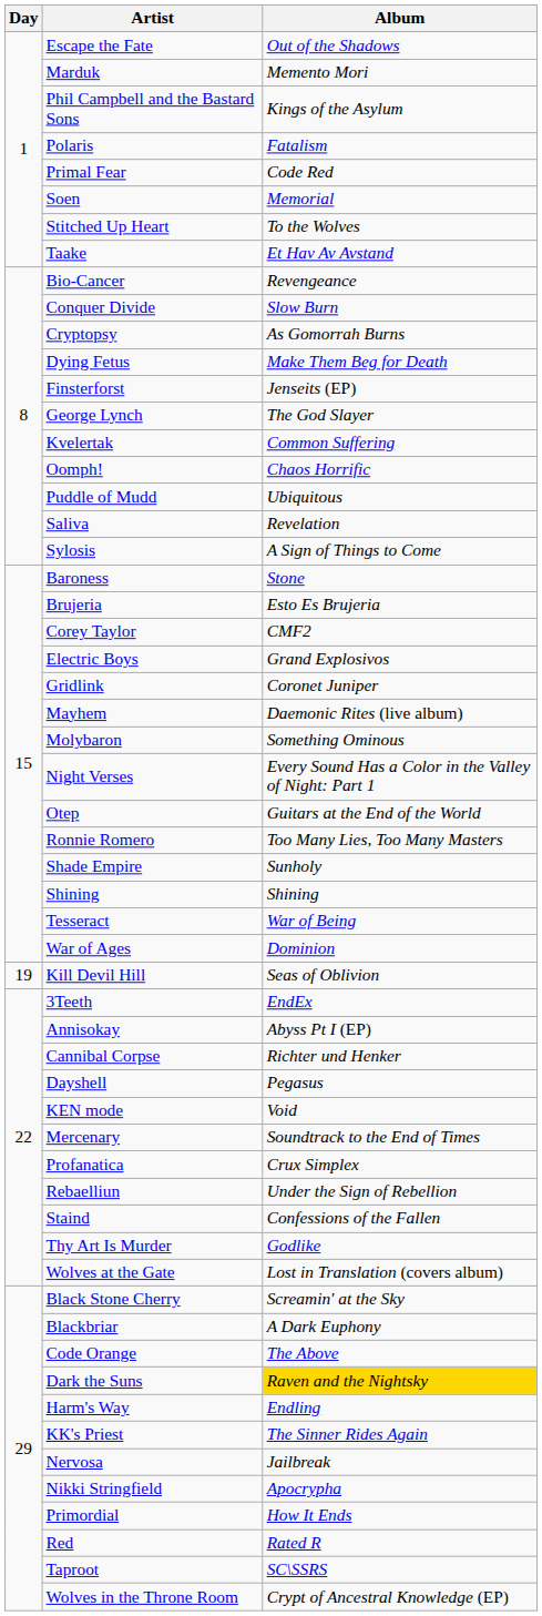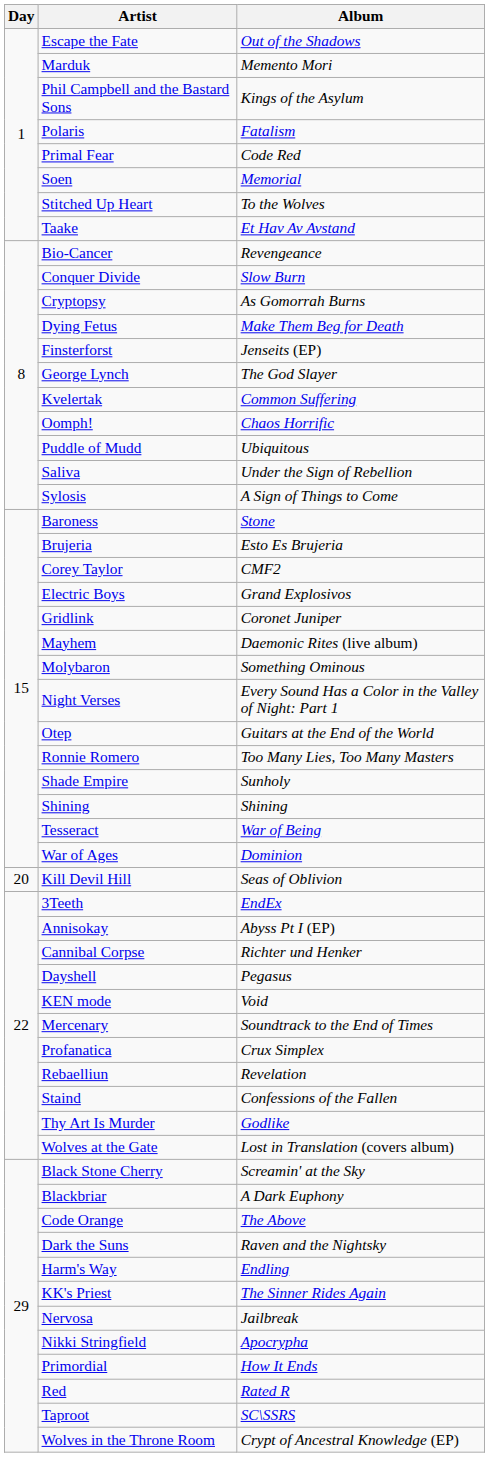 <table class="wikitable" id="table_September">
 <tr>
 <th style="width:20px;">Day</th>
 <th style="width:200px;">Artist</th>
 <th style="width:250px;">Album</th>
 </tr>
 <tr>
 <td style="text-align:center;" rowspan="8">1</td>
 <td><a href='#'>Escape the Fate</a></td>
 <td><em><a href='#'>Out of the Shadows</a></em></td>
 </tr>
 <tr>
 <td><a href='#'>Marduk</a></td>
 <td><em>Memento Mori</em></td>
 </tr>
 <tr>
 <td><a href='#'>Phil Campbell and the Bastard Sons</a></td>
 <td><em>Kings of the Asylum</em></td>
 </tr>
 <tr>
 <td><a href='#'>Polaris</a></td>
 <td><em><a href='#'>Fatalism</a></em></td>
 </tr>
 <tr>
 <td><a href='#'>Primal Fear</a></td>
 <td><em>Code Red</em></td>
 </tr>
 <tr>
 <td><a href='#'>Soen</a></td>
 <td><em><a href='#'>Memorial</a></em></td>
 </tr>
 <tr>
 <td><a href='#'>Stitched Up Heart</a></td>
 <td><em>To the Wolves</em></td>
 </tr>
 <tr>
 <td><a href='#'>Taake</a></td>
 <td><em><a href='#'>Et Hav Av Avstand</a></em></td>
 </tr>
 <tr>
 <td style="text-align:center;" rowspan="11">8</td>
 <td><a href='#'>Bio-Cancer</a></td>
 <td><em>Revengeance</em></td>
 </tr>
 <tr>
 <td><a href='#'>Conquer Divide</a></td>
 <td><em><a href='#'>Slow Burn</a></em></td>
 </tr>
 <tr>
 <td><a href='#'>Cryptopsy</a></td>
 <td><em>As Gomorrah Burns</em></td>
 </tr>
 <tr>
 <td><a href='#'>Dying Fetus</a></td>
 <td><em><a href='#'>Make Them Beg for Death</a></em></td>
 </tr>
 <tr>
 <td><a href='#'>Finsterforst</a></td>
 <td><em>Jenseits</em> (EP)</td>
 </tr>
 <tr>
 <td><a href='#'>George Lynch</a></td>
 <td><em>The God Slayer</em></td>
 </tr>
 <tr>
 <td><a href='#'>Kvelertak</a></td>
 <td><em><a href='#'>Common Suffering</a></em></td>
 </tr>
 <tr>
 <td><a href='#'>Oomph!</a></td>
 <td><em><a href='#'>Chaos Horrific</a></em></td>
 </tr>
 <tr>
 <td><a href='#'>Puddle of Mudd</a></td>
 <td><em>Ubiquitous</em></td>
 </tr>
 <tr>
 <td><a href='#'>Saliva</a></td>
-<td><em>Revelation</em></td>
+<td><em>Under the Sign of Rebellion</em></td>
 </tr>
 <tr>
 <td><a href='#'>Sylosis</a></td>
 <td><em>A Sign of Things to Come</em></td>
 </tr>
 <tr>
 <td style="text-align:center;" rowspan="14">15</td>
 <td><a href='#'>Baroness</a></td>
 <td><em><a href='#'>Stone</a></em></td>
 </tr>
 <tr>
 <td><a href='#'>Brujeria</a></td>
 <td><em>Esto Es Brujeria</em></td>
 </tr>
 <tr>
 <td><a href='#'>Corey Taylor</a></td>
 <td><em>CMF2</em></td>
 </tr>
 <tr>
 <td><a href='#'>Electric Boys</a></td>
 <td><em>Grand Explosivos</em></td>
 </tr>
 <tr>
 <td><a href='#'>Gridlink</a></td>
 <td><em>Coronet Juniper</em></td>
 </tr>
 <tr>
 <td><a href='#'>Mayhem</a></td>
 <td><em>Daemonic Rites</em> (live album)</td>
 </tr>
 <tr>
 <td><a href='#'>Molybaron</a></td>
 <td><em>Something Ominous</em></td>
 </tr>
 <tr>
 <td><a href='#'>Night Verses</a></td>
 <td><em>Every Sound Has a Color in the Valley of Night: Part 1</em></td>
 </tr>
 <tr>
 <td><a href='#'>Otep</a></td>
 <td><em>Guitars at the End of the World</em></td>
 </tr>
 <tr>
 <td><a href='#'>Ronnie Romero</a></td>
 <td><em>Too Many Lies, Too Many Masters</em></td>
 </tr>
 <tr>
 <td><a href='#'>Shade Empire</a></td>
 <td><em>Sunholy</em></td>
 </tr>
 <tr>
 <td><a href='#'>Shining</a></td>
 <td><em>Shining</em></td>
 </tr>
 <tr>
 <td><a href='#'>Tesseract</a></td>
 <td><em><a href='#'>War of Being</a></em></td>
 </tr>
 <tr>
 <td><a href='#'>War of Ages</a></td>
 <td><em><a href='#'>Dominion</a></em></td>
 </tr>
 <tr>
-<td style="text-align:center;" rowspan="1">19</td>
+<td style="text-align:center;" rowspan="1">20</td>
 <td><a href='#'>Kill Devil Hill</a></td>
 <td><em>Seas of Oblivion</em></td>
 </tr>
 <tr>
 <td style="text-align:center;" rowspan="11">22</td>
 <td><a href='#'>3Teeth</a></td>
 <td><em><a href='#'>EndEx</a></em></td>
 </tr>
 <tr>
 <td><a href='#'>Annisokay</a></td>
 <td><em>Abyss Pt I</em> (EP)</td>
 </tr>
 <tr>
 <td><a href='#'>Cannibal Corpse</a></td>
 <td><em>Richter und Henker</em></td>
 </tr>
 <tr>
 <td><a href='#'>Dayshell</a></td>
 <td><em>Pegasus</em></td>
 </tr>
 <tr>
 <td><a href='#'>KEN mode</a></td>
 <td><em>Void</em></td>
 </tr>
 <tr>
 <td><a href='#'>Mercenary</a></td>
 <td><em>Soundtrack to the End of Times</em></td>
 </tr>
 <tr>
 <td><a href='#'>Profanatica</a></td>
 <td><em>Crux Simplex</em></td>
 </tr>
 <tr>
 <td><a href='#'>Rebaelliun</a></td>
-<td><em>Under the Sign of Rebellion</em></td>
+<td><em>Revelation</em></td>
 </tr>
 <tr>
 <td><a href='#'>Staind</a></td>
 <td><em>Confessions of the Fallen</em></td>
 </tr>
 <tr>
 <td><a href='#'>Thy Art Is Murder</a></td>
 <td><em><a href='#'>Godlike</a></em></td>
 </tr>
 <tr>
 <td><a href='#'>Wolves at the Gate</a></td>
 <td><em>Lost in Translation</em> (covers album)</td>
 </tr>
 <tr>
 <td style="text-align:center;" rowspan="12">29</td>
 <td><a href='#'>Black Stone Cherry</a></td>
 <td><em>Screamin' at the Sky</em></td>
 </tr>
 <tr>
 <td><a href='#'>Blackbriar</a></td>
 <td><em>A Dark Euphony</em></td>
 </tr>
 <tr>
 <td><a href='#'>Code Orange</a></td>
 <td><em><a href='#'>The Above</a></em></td>
 </tr>
 <tr>
 <td><a href='#'>Dark the Suns</a></td>
-<td style="background: gold;"><em>Raven and the Nightsky</em></td>
+<td><em>Raven and the Nightsky</em></td>
 </tr>
 <tr>
 <td><a href='#'>Harm's Way</a></td>
 <td><em><a href='#'>Endling</a></em></td>
 </tr>
 <tr>
 <td><a href='#'>KK's Priest</a></td>
 <td><em><a href='#'>The Sinner Rides Again</a></em></td>
 </tr>
 <tr>
 <td><a href='#'>Nervosa</a></td>
 <td><em>Jailbreak</em></td>
 </tr>
 <tr>
 <td><a href='#'>Nikki Stringfield</a></td>
 <td><em><a href='#'>Apocrypha</a></em></td>
 </tr>
 <tr>
 <td><a href='#'>Primordial</a></td>
 <td><em><a href='#'>How It Ends</a></em></td>
 </tr>
 <tr>
 <td><a href='#'>Red</a></td>
 <td><em><a href='#'>Rated R</a></em></td>
 </tr>
 <tr>
 <td><a href='#'>Taproot</a></td>
 <td><em><a href='#'>SC\SSRS</a></em></td>
 </tr>
 <tr>
 <td><a href='#'>Wolves in the Throne Room</a></td>
 <td><em>Crypt of Ancestral Knowledge</em> (EP)</td>
 </tr>
 </table>
